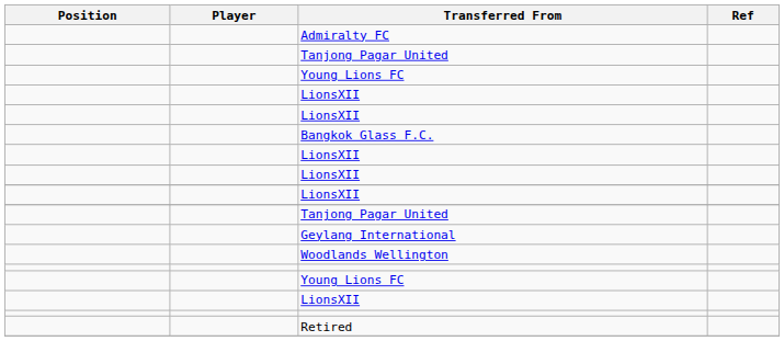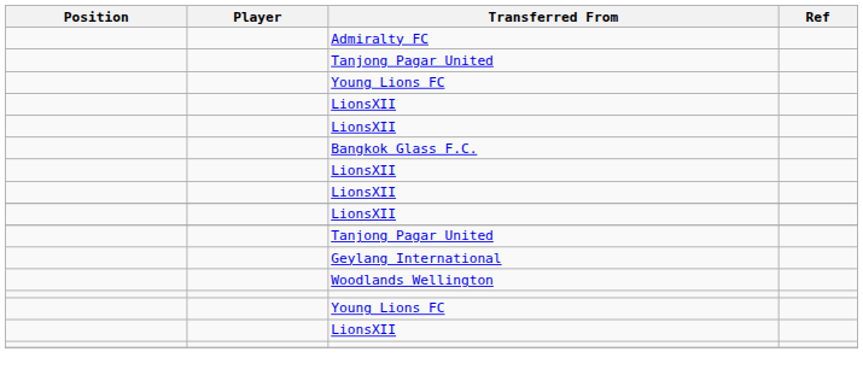 <table class="wikitable sortable" style="width:65%; text-align:center; font-size:100%; text-align:left;">
 <tr>
 <th><strong>Position</strong></th>
 <th><strong>Player</strong></th>
 <th><strong>Transferred From</strong></th>
 <th><strong>Ref</strong></th>
 </tr>
 <tr>
 <td></td>
 <td></td>
 <td> <a href='#'>Admiralty FC</a></td>
 <td></td>
 </tr>
 <tr>
 <td></td>
 <td></td>
 <td> <a href='#'>Tanjong Pagar United</a></td>
 <td></td>
 </tr>
 <tr>
 <td></td>
 <td></td>
 <td> <a href='#'>Young Lions FC</a></td>
 <td></td>
 </tr>
 <tr>
 <td></td>
 <td></td>
 <td> <a href='#'>LionsXII</a></td>
 <td></td>
 </tr>
 <tr>
 <td></td>
 <td></td>
 <td> <a href='#'>LionsXII</a></td>
 <td></td>
 </tr>
 <tr>
 <td></td>
 <td></td>
 <td> <a href='#'>Bangkok Glass F.C.</a></td>
 <td></td>
 </tr>
 <tr>
 <td></td>
 <td></td>
 <td> <a href='#'>LionsXII</a></td>
 <td></td>
 </tr>
 <tr>
 <td></td>
 <td></td>
 <td> <a href='#'>LionsXII</a></td>
 <td></td>
 </tr>
 <tr>
 </tr>
 <tr>
 <td></td>
 <td></td>
 <td> <a href='#'>LionsXII</a></td>
 <td></td>
 </tr>
 <tr>
 </tr>
 <tr>
 <td></td>
 <td></td>
 <td> <a href='#'>Tanjong Pagar United</a></td>
 <td></td>
 </tr>
 <tr>
 <td></td>
 <td></td>
 <td> <a href='#'>Geylang International</a></td>
 <td></td>
 </tr>
 <tr>
 <td></td>
 <td></td>
 <td> <a href='#'>Woodlands Wellington</a></td>
 <td></td>
 </tr>
 <tr>
 <td></td>
 <td></td>
 <td></td>
 <td></td>
 </tr>
 <tr>
 <td></td>
 <td></td>
 <td> <a href='#'>Young Lions FC</a></td>
 <td></td>
 </tr>
 <tr>
 <td></td>
 <td></td>
 <td> <a href='#'>LionsXII</a></td>
 <td></td>
 </tr>
 <tr>
 <td></td>
 <td></td>
 <td></td>
 <td></td>
 </tr>
 <tr>
-<td></td>
-<td></td>
-<td>Retired</td>
-<td></td>
-</tr>
-<tr>
 </tr>
 </table>
